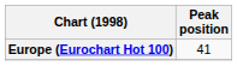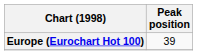 <table class="wikitable sortable plainrowheaders" style="text-align:center">
 <tr>
 <th>Chart (1998)</th>
 <th>Peak<br>position</th>
 </tr>
 <tr>
 <th scope="row">Europe (<a href='#'>Eurochart Hot 100</a>)</th>
-<td>41</td>
+<td>39</td>
 </tr>
 <tr>
 </tr>
 <tr>
 </tr>
 <tr>
 </tr>
 <tr>
 </tr>
 </table>
